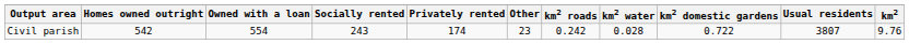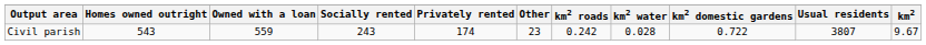 <table class="wikitable">
 <tr>
 </tr>
 <tr>
 <th>Output area</th>
 <th>Homes owned outright</th>
 <th>Owned with a loan</th>
 <th>Socially rented</th>
 <th>Privately rented</th>
 <th>Other</th>
 <th>km<sup>2</sup> roads</th>
 <th>km<sup>2</sup> water</th>
 <th>km<sup>2</sup>  domestic gardens</th>
 <th>Usual residents</th>
 <th>km<sup>2</sup></th>
 </tr>
 <tr align=center>
 <td>Civil parish</td>
-<td>542</td>
-<td>554</td>
+<td>543</td>
+<td>559</td>
 <td>243</td>
 <td>174</td>
 <td>23</td>
 <td>0.242</td>
 <td>0.028</td>
 <td>0.722</td>
 <td>3807</td>
-<td>9.76</td>
+<td>9.67</td>
 </tr>
 </table>
